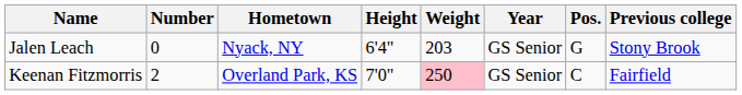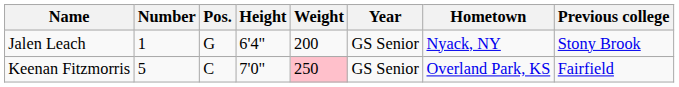 <table class="wikitable sortable" border="1">
 <tr>
 <th>Name</th>
 <th>Number</th>
-<th>Hometown</th>
+<th>Pos.</th>
 <th>Height</th>
 <th>Weight</th>
 <th>Year</th>
-<th>Pos.</th>
+<th>Hometown</th>
 <th class="unsortable">Previous college</th>
 </tr>
 <tr>
 <td>Jalen Leach</td>
-<td>0</td>
+<td>1</td>
+<td>G</td>
+<td>6'4"</td>
+<td>200</td>
+<td>GS Senior</td>
 <td><a href='#'>Nyack, NY</a></td>
-<td>6'4"</td>
-<td>203</td>
-<td>GS Senior</td>
-<td>G</td>
 <td><a href='#'>Stony Brook</a></td>
 </tr>
 <tr>
 <td>Keenan Fitzmorris</td>
-<td>2</td>
-<td><a href='#'>Overland Park, KS</a></td>
+<td>5</td>
+<td>C</td>
 <td>7'0"</td>
 <td style="background: pink;">250</td>
 <td>GS Senior</td>
-<td>C</td>
+<td><a href='#'>Overland Park, KS</a></td>
 <td><a href='#'>Fairfield</a></td>
 </tr>
 </table>
